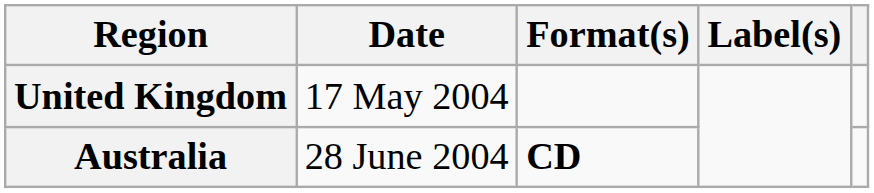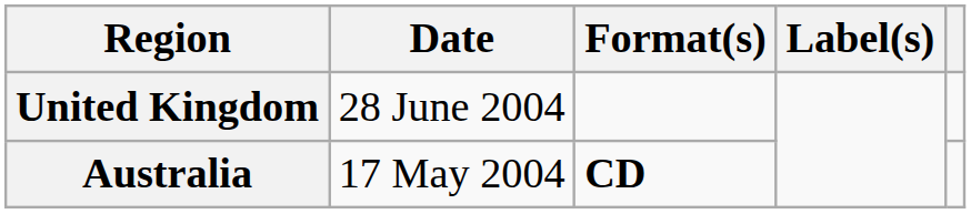 <table class="wikitable plainrowheaders">
 <tr>
 <th scope="col">Region</th>
 <th scope="col">Date</th>
 <th scope="col">Format(s)</th>
 <th scope="col">Label(s)</th>
 <th scope="col"></th>
 </tr>
 <tr>
 <th scope="row">United Kingdom</th>
-<td>17 May 2004</td>
+<td>28 June 2004</td>
 <td></td>
 <td rowspan="2"></td>
 <td align="center"></td>
 </tr>
 <tr>
 <th scope="row">Australia</th>
-<td>28 June 2004</td>
+<td>17 May 2004</td>
 <td><strong>CD</strong></td>
 <td align="center"></td>
 </tr>
 </table>
